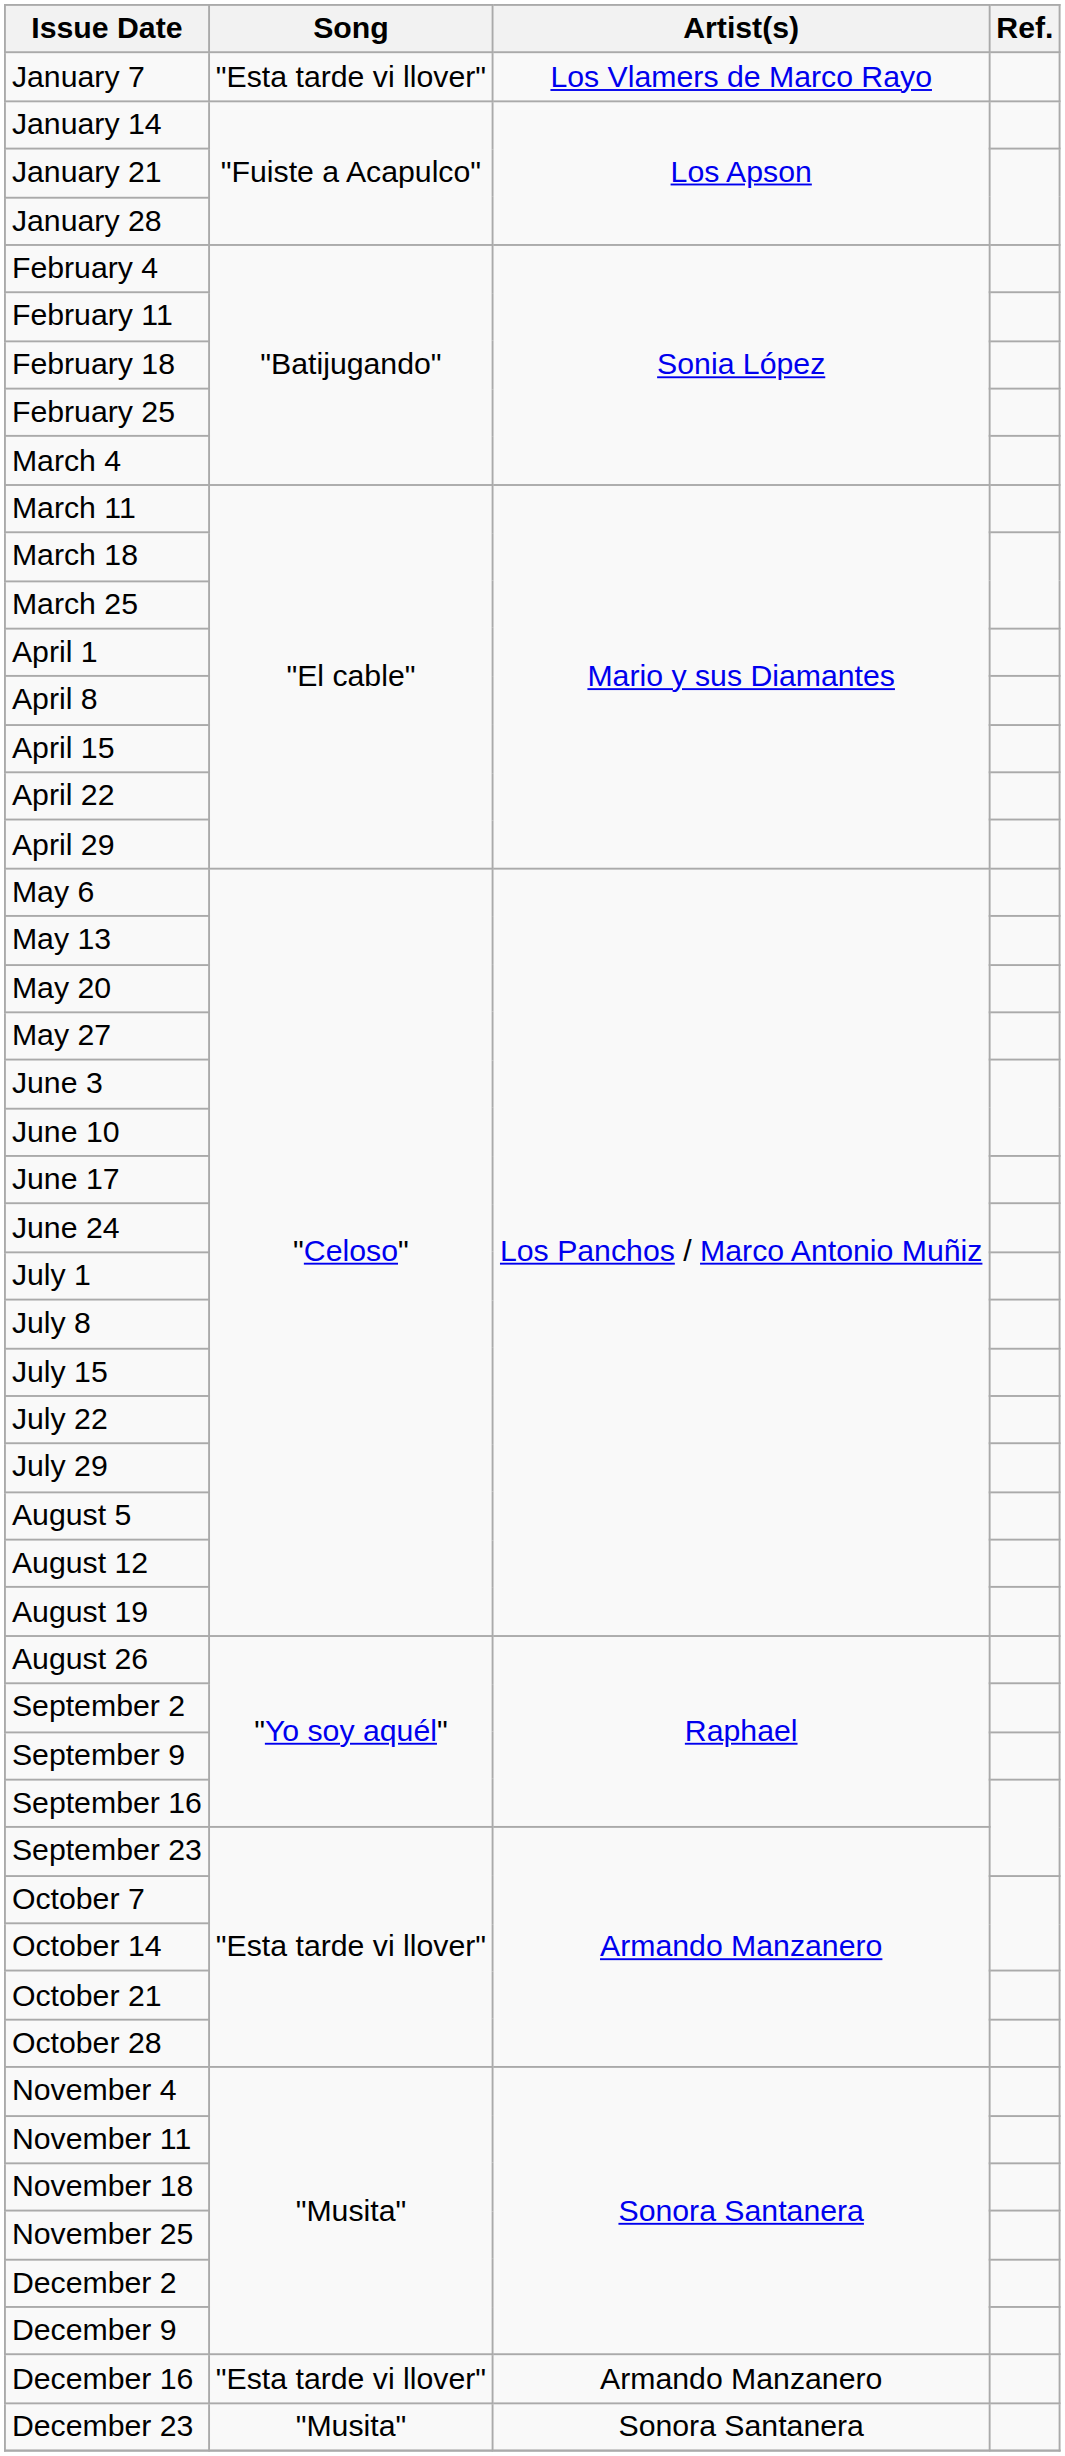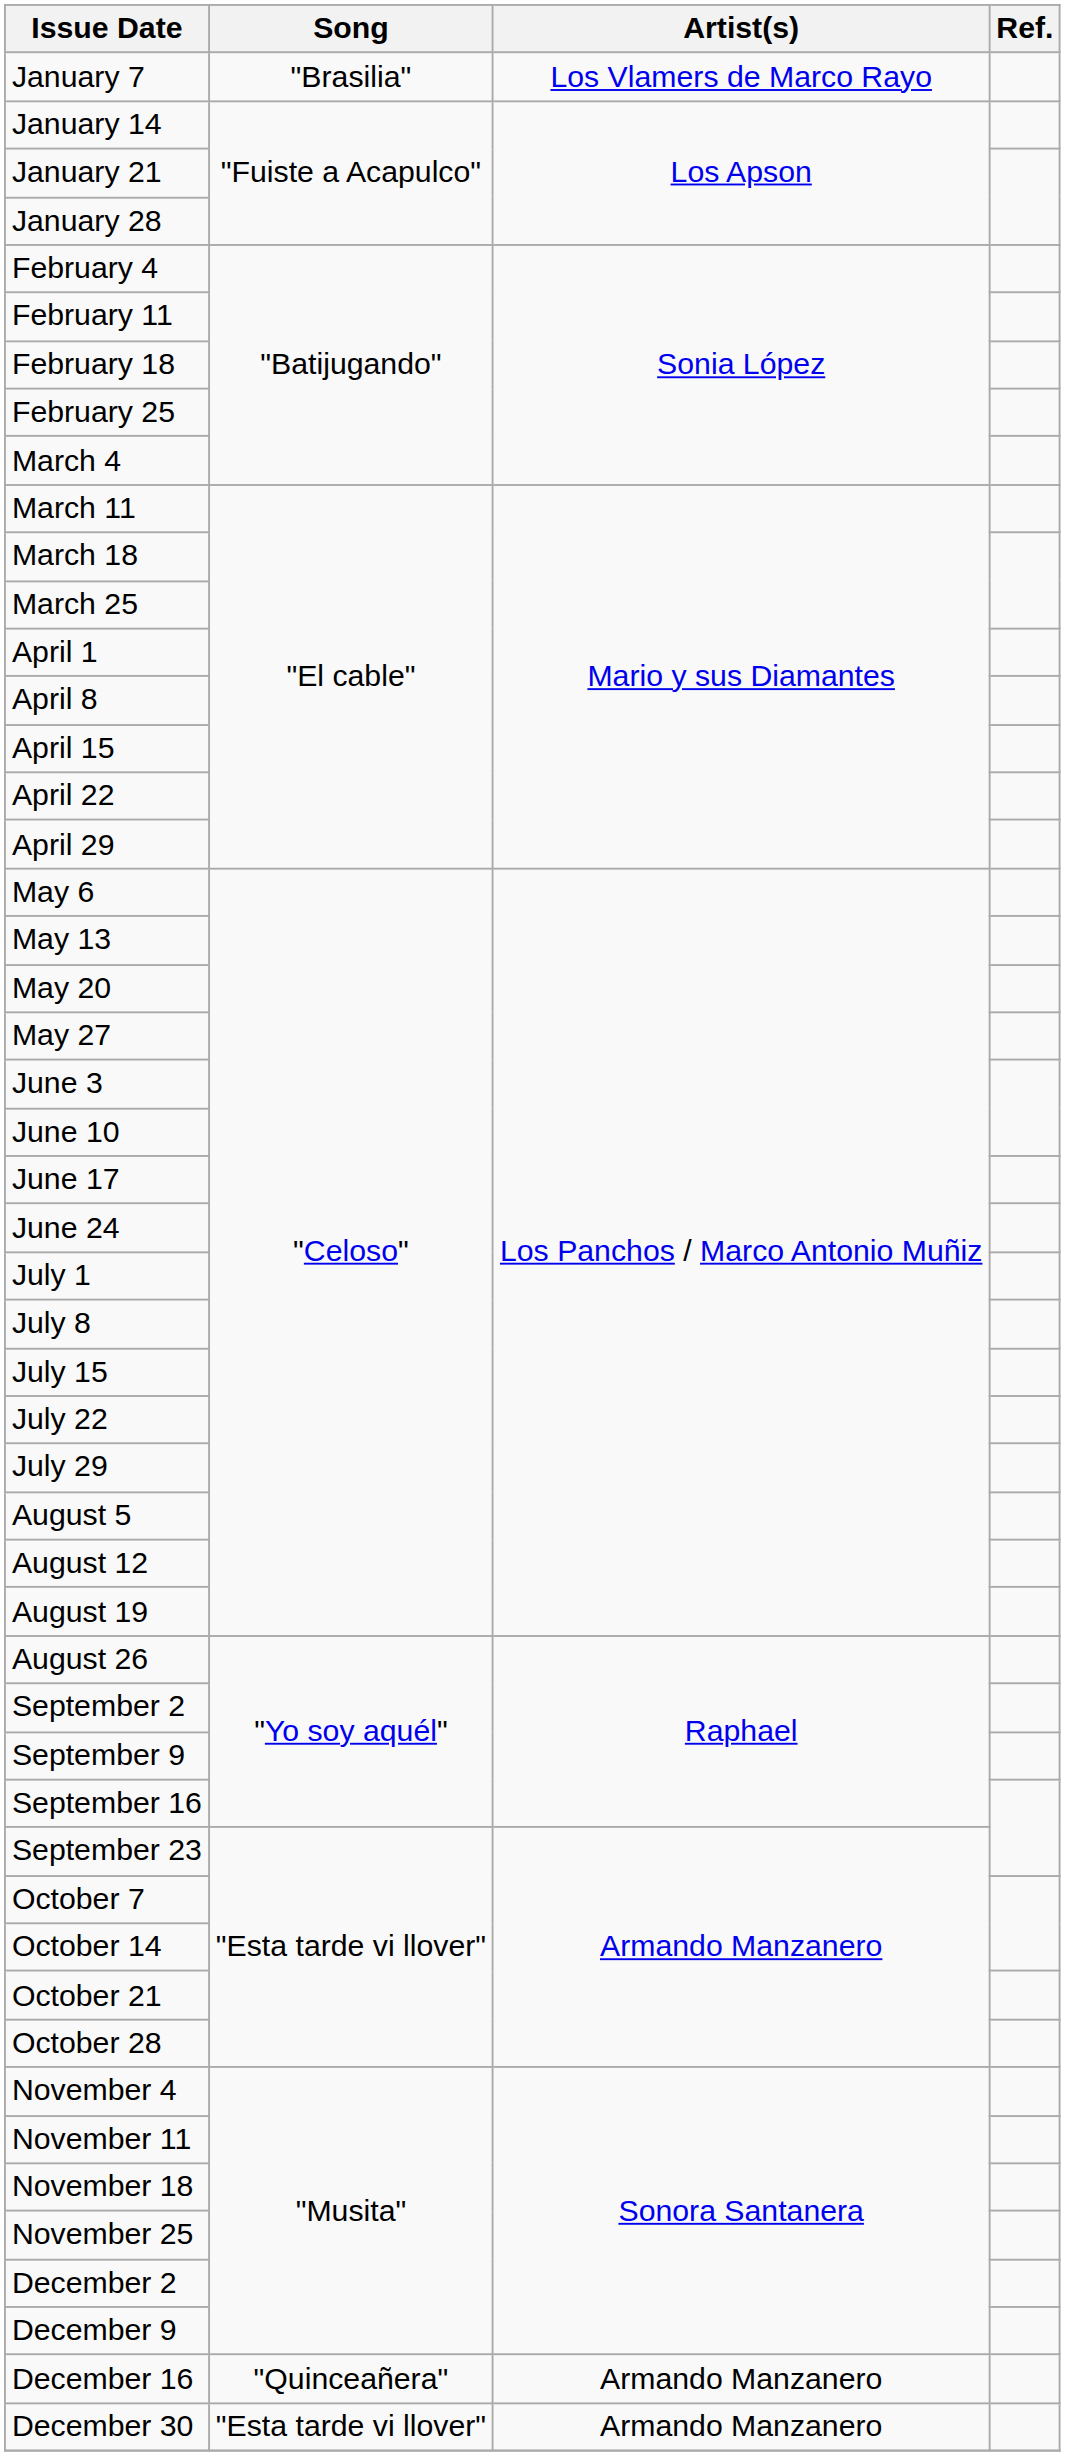 <table class="wikitable">
 <tr>
 <th>Issue Date</th>
 <th>Song</th>
 <th>Artist(s)</th>
 <th>Ref.</th>
 </tr>
 <tr>
 <td>January 7</td>
-<td align="center">"Esta tarde vi llover"</td>
+<td align="center" rowspan="1">"Brasilia"</td>
 <td align="center"><a href='#'>Los Vlamers de Marco Rayo</a></td>
 <td align="center" rowspan="1"></td>
 </tr>
 <tr>
 <td>January 14</td>
 <td align="center" rowspan="3">"Fuiste a Acapulco"</td>
 <td align="center" rowspan="3"><a href='#'>Los Apson</a></td>
 <td align="center" rowspan="1"></td>
 </tr>
 <tr>
 <td>January 21</td>
 <td align="center" rowspan="2"></td>
 </tr>
 <tr>
 <td>January 28</td>
 </tr>
 <tr>
 <td>February 4</td>
 <td align="center" rowspan="5">"Batijugando"</td>
 <td align="center" rowspan="5"><a href='#'>Sonia López</a></td>
 <td align="center" rowspan="1"></td>
 </tr>
 <tr>
 <td>February 11</td>
 <td align="center" rowspan="1"></td>
 </tr>
 <tr>
 <td>February 18</td>
 <td align="center" rowspan="1"></td>
 </tr>
 <tr>
 <td>February 25</td>
 <td align="center" rowspan="1"></td>
 </tr>
 <tr>
 <td>March 4</td>
 <td align="center" rowspan="1"></td>
 </tr>
 <tr>
 <td>March 11</td>
 <td align="center" rowspan="8">"El cable"</td>
 <td align="center" rowspan="8"><a href='#'>Mario y sus Diamantes</a></td>
 <td align="center" rowspan="1"></td>
 </tr>
 <tr>
 <td>March 18</td>
 <td align="center" rowspan="2"></td>
 </tr>
 <tr>
 <td>March 25</td>
 </tr>
 <tr>
 <td>April 1</td>
 <td align="center" rowspan="1"></td>
 </tr>
 <tr>
 <td>April 8</td>
 <td align="center" rowspan="1"></td>
 </tr>
 <tr>
 <td>April 15</td>
 <td align="center" rowspan="1"></td>
 </tr>
 <tr>
 <td>April 22</td>
 <td align="center" rowspan="1"></td>
 </tr>
 <tr>
 <td>April 29</td>
 <td align="center" rowspan="1"></td>
 </tr>
 <tr>
 <td>May 6</td>
 <td align="center" rowspan="16">"<a href='#'>Celoso</a>"</td>
 <td align="center" rowspan="16"><a href='#'>Los Panchos</a> / <a href='#'>Marco Antonio Muñiz</a></td>
 <td align="center" rowspan="1"></td>
 </tr>
 <tr>
 <td>May 13</td>
 <td align="center" rowspan="1"></td>
 </tr>
 <tr>
 <td>May 20</td>
 <td align="center" rowspan="1"></td>
 </tr>
 <tr>
 <td>May 27</td>
 <td align="center" rowspan="1"></td>
 </tr>
 <tr>
 <td>June 3</td>
 <td align="center" rowspan="2"></td>
 </tr>
 <tr>
 <td>June 10</td>
 </tr>
 <tr>
 <td>June 17</td>
 <td align="center" rowspan="1"></td>
 </tr>
 <tr>
 <td>June 24</td>
 <td align="center" rowspan="1"></td>
 </tr>
 <tr>
 <td>July 1</td>
 <td align="center" rowspan="1"></td>
 </tr>
 <tr>
 <td>July 8</td>
 <td align="center" rowspan="1"></td>
 </tr>
 <tr>
 <td>July 15</td>
 <td align="center" rowspan="1"></td>
 </tr>
 <tr>
 <td>July 22</td>
 <td align="center" rowspan="1"></td>
 </tr>
 <tr>
 <td>July 29</td>
 <td align="center" rowspan="1"></td>
 </tr>
 <tr>
 <td>August 5</td>
 <td align="center" rowspan="1"></td>
 </tr>
 <tr>
 <td>August 12</td>
 <td align="center" rowspan="1"></td>
 </tr>
 <tr>
 <td>August 19</td>
 <td align="center" rowspan="1"></td>
 </tr>
 <tr>
 <td>August 26</td>
 <td align="center" rowspan="4">"<a href='#'>Yo soy aquél</a>"</td>
 <td align="center" rowspan="4"><a href='#'>Raphael</a></td>
 <td align="center" rowspan="1"></td>
 </tr>
 <tr>
 <td>September 2</td>
 <td align="center" rowspan="1"></td>
 </tr>
 <tr>
 <td>September 9</td>
 <td align="center" rowspan="1"></td>
 </tr>
 <tr>
 <td>September 16</td>
 <td align="center" rowspan="2"></td>
 </tr>
 <tr>
 <td>September 23</td>
 <td align="center" rowspan="5">"Esta tarde vi llover"</td>
 <td align="center" rowspan="5"><a href='#'>Armando Manzanero</a></td>
 </tr>
 <tr>
 <td>October 7</td>
 <td align="center" rowspan="2"></td>
 </tr>
 <tr>
 <td>October 14</td>
 </tr>
 <tr>
 <td>October 21</td>
 <td align="center" rowspan="1"></td>
 </tr>
 <tr>
 <td>October 28</td>
 <td align="center" rowspan="1"></td>
 </tr>
 <tr>
 <td>November 4</td>
 <td align="center" rowspan="6">"Musita"</td>
 <td align="center" rowspan="6"><a href='#'>Sonora Santanera</a></td>
 <td align="center" rowspan="1"></td>
 </tr>
 <tr>
 <td>November 11</td>
 <td align="center" rowspan="1"></td>
 </tr>
 <tr>
 <td>November 18</td>
 <td align="center" rowspan="1"></td>
 </tr>
 <tr>
 <td>November 25</td>
 <td align="center" rowspan="1"></td>
 </tr>
 <tr>
 <td>December 2</td>
 <td align="center" rowspan="1"></td>
 </tr>
 <tr>
 <td>December 9</td>
 <td align="center" rowspan="1"></td>
 </tr>
 <tr>
 <td>December 16</td>
+<td align="center">"Quinceañera"</td>
+<td align="center">Armando Manzanero</td>
+<td align="center" rowspan="1"></td>
+</tr>
+<tr>
+<td>December 30</td>
 <td align="center">"Esta tarde vi llover"</td>
 <td align="center">Armando Manzanero</td>
 <td align="center" rowspan="1"></td>
 </tr>
 <tr>
-<td>December 23</td>
-<td align="center">"Musita"</td>
-<td align="center">Sonora Santanera</td>
-<td align="center" rowspan="1"></td>
-</tr>
-<tr>
 </tr>
 </table>
